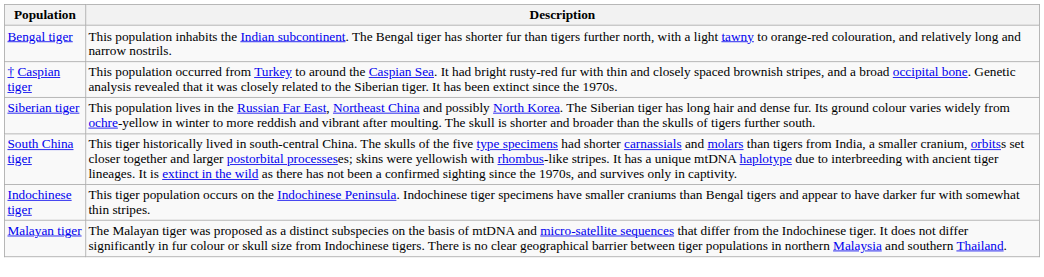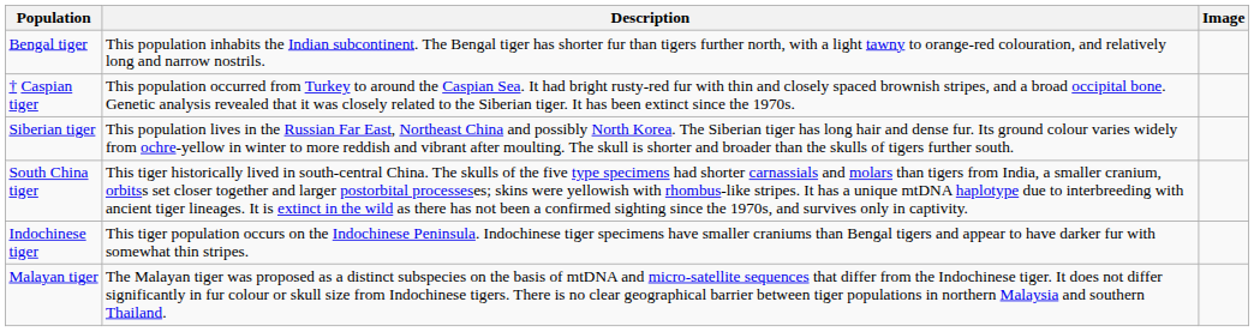 <table class="wikitable">
 <tr>
 <th>Population</th>
 <th>Description</th>
+<th>Image</th>
 </tr>
 <tr style="vertical-align: top;">
 <td><a href='#'>Bengal tiger</a> </td>
 <td>This population inhabits the <a href='#'>Indian subcontinent</a>. The Bengal tiger has shorter fur than tigers further north, with a light <a href='#'>tawny</a> to orange-red colouration, and relatively long and narrow nostrils.</td>
+<td></td>
 </tr>
 <tr style="vertical-align: top;">
 <td><a href='#'>†</a> <a href='#'>Caspian tiger</a> </td>
 <td>This population occurred from <a href='#'>Turkey</a> to around the <a href='#'>Caspian Sea</a>. It had bright rusty-red fur with thin and closely spaced brownish stripes, and a broad <a href='#'>occipital bone</a>. Genetic analysis revealed that it was closely related to the Siberian tiger. It has been extinct since the 1970s.</td>
+<td></td>
 </tr>
 <tr style="vertical-align: top;">
 <td><a href='#'>Siberian tiger</a> </td>
 <td>This population lives in the <a href='#'>Russian Far East</a>, <a href='#'>Northeast China</a> and possibly <a href='#'>North Korea</a>. The Siberian tiger has long hair and dense fur. Its ground colour varies widely from <a href='#'>ochre</a>-yellow in winter to more reddish and vibrant after moulting. The skull is shorter and broader than the skulls of tigers further south.</td>
+<td></td>
 </tr>
 <tr style="vertical-align: top;">
 <td><a href='#'>South China tiger</a> </td>
 <td>This tiger historically lived in south-central China. The skulls of the five <a href='#'>type specimens</a> had shorter <a href='#'>carnassials</a> and <a href='#'>molars</a> than tigers from India, a smaller cranium, <a href='#'>orbits</a>s set closer together and larger <a href='#'>postorbital processes</a>es; skins were yellowish with <a href='#'>rhombus</a>-like stripes. It has a unique mtDNA <a href='#'>haplotype</a> due to interbreeding with ancient tiger lineages. It is <a href='#'>extinct in the wild</a> as there has not been a confirmed sighting since the 1970s, and survives only in captivity.</td>
+<td></td>
 </tr>
 <tr style="vertical-align: top;">
 <td><a href='#'>Indochinese tiger</a> </td>
 <td>This tiger population occurs on the <a href='#'>Indochinese Peninsula</a>. Indochinese tiger specimens have smaller craniums than Bengal tigers and appear to have darker fur with somewhat thin stripes.</td>
+<td></td>
 </tr>
 <tr style="vertical-align: top;">
 <td><a href='#'>Malayan tiger</a> </td>
 <td>The Malayan tiger was proposed as a distinct subspecies on the basis of mtDNA and <a href='#'>micro-satellite sequences</a> that differ from the Indochinese tiger. It does not differ significantly in fur colour or skull size from Indochinese tigers. There is no clear geographical barrier between tiger populations in northern <a href='#'>Malaysia</a> and southern <a href='#'>Thailand</a>.</td>
+<td></td>
 </tr>
 </table>
